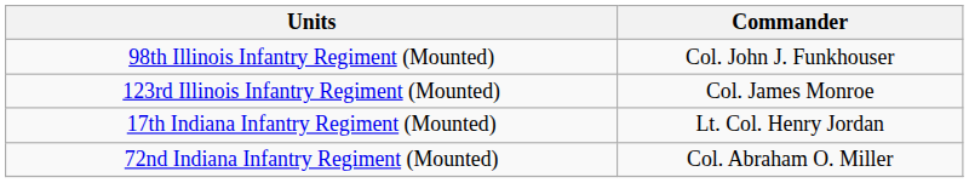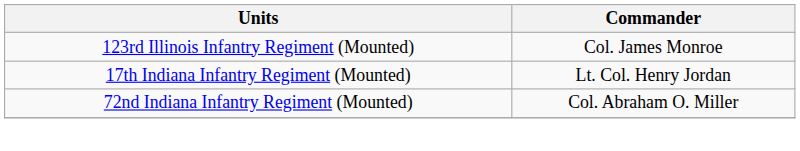 <table class="wikitable" style="text-align:center; width:45%;">
 <tr>
 <th>Units</th>
 <th>Commander</th>
-</tr>
-<tr>
-<td rowspan=1><a href='#'>98th Illinois Infantry Regiment</a> (Mounted)</td>
-<td>Col. John J. Funkhouser</td>
 </tr>
 <tr>
 <td rowspan=1><a href='#'>123rd Illinois Infantry Regiment</a> (Mounted)</td>
 <td>Col. James Monroe</td>
 </tr>
 <tr>
 <td rowspan=1><a href='#'>17th Indiana Infantry Regiment</a> (Mounted)</td>
 <td>Lt. Col. Henry Jordan</td>
 </tr>
 <tr>
 <td rowspan=1><a href='#'>72nd Indiana Infantry Regiment</a> (Mounted)</td>
 <td>Col. Abraham O. Miller</td>
 </tr>
 <tr>
 </tr>
 </table>
